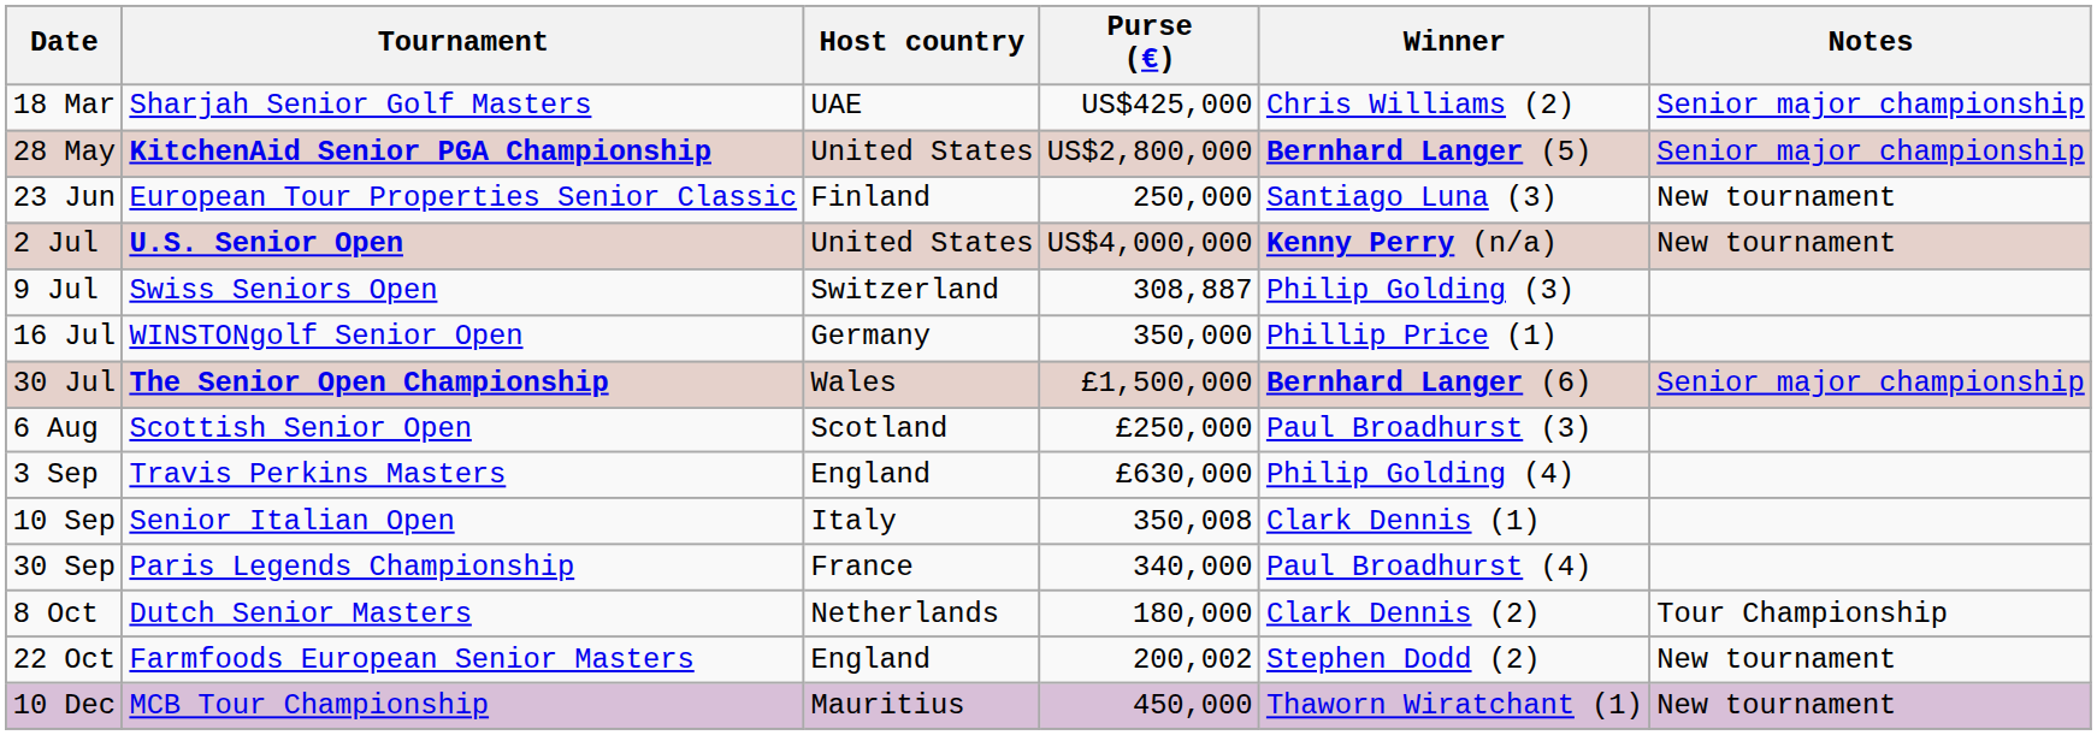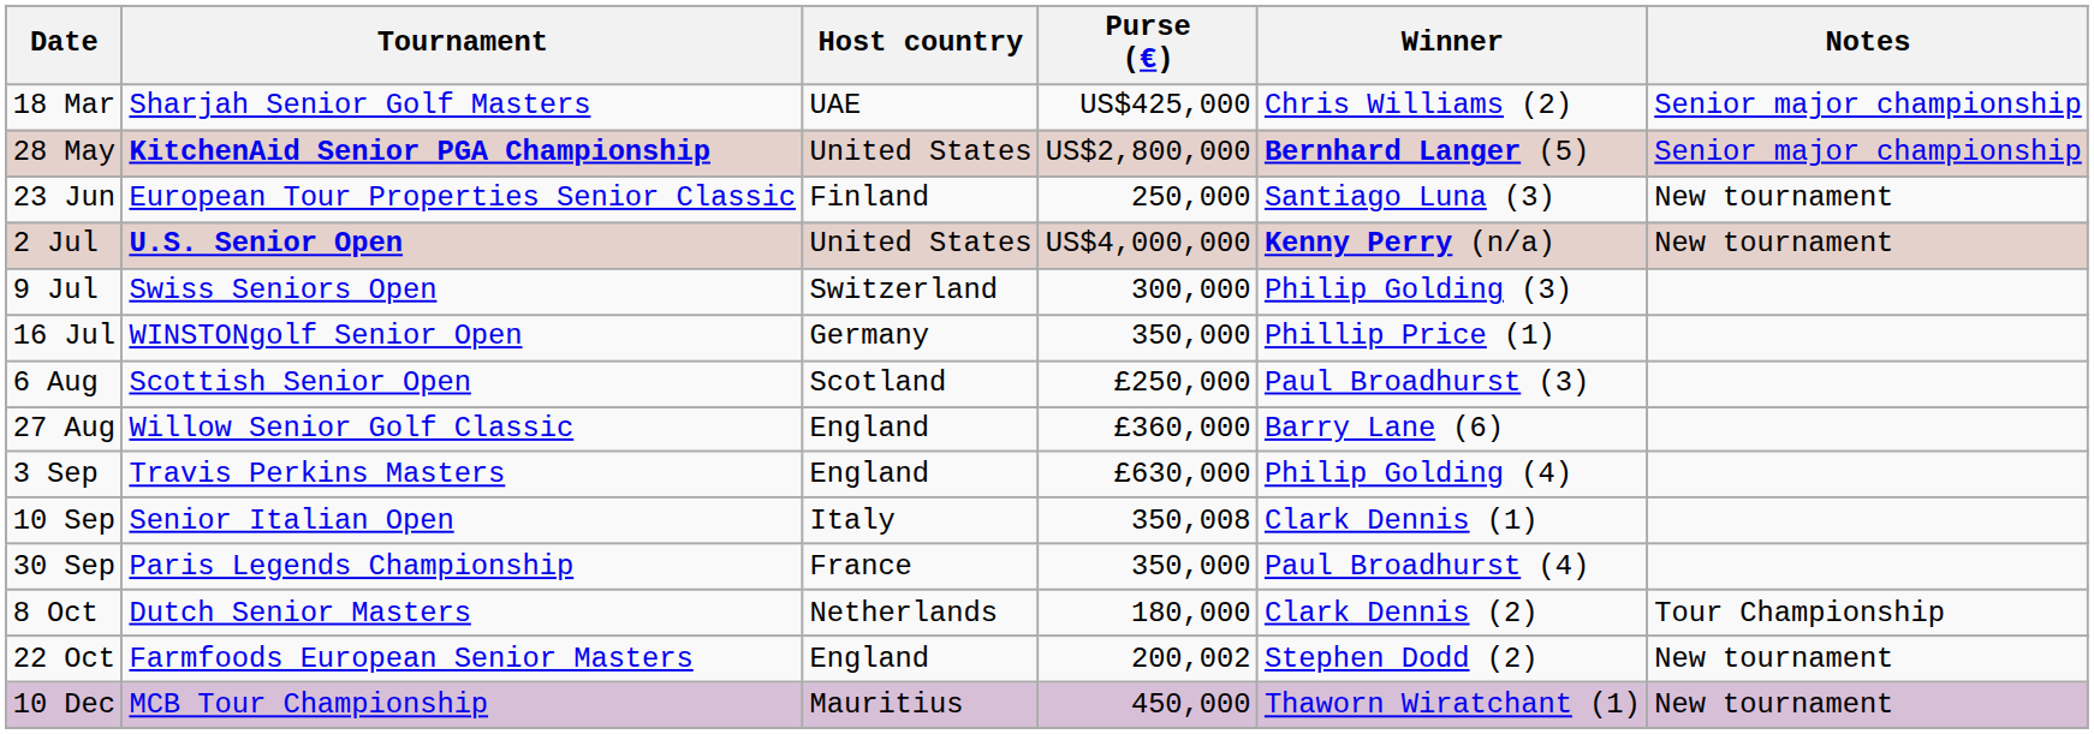 <table class="wikitable" style="font-size:95%">
 <tr>
 <th>Date</th>
 <th>Tournament</th>
 <th>Host country</th>
 <th>Purse<br>(<a href='#'>€</a>)</th>
 <th>Winner</th>
 <th>Notes</th>
 </tr>
 <tr>
 <td>18 Mar</td>
 <td><a href='#'>Sharjah Senior Golf Masters</a></td>
 <td>UAE</td>
 <td align=right>US$425,000</td>
 <td> <a href='#'>Chris Williams</a> (2)</td>
 <td><a href='#'>Senior major championship</a></td>
 </tr>
 <tr style="background:#e5d1cb;">
 <td>28 May</td>
 <td><strong><a href='#'>KitchenAid Senior PGA Championship</a></strong></td>
 <td>United States</td>
 <td align=right>US$2,800,000</td>
 <td> <strong><a href='#'>Bernhard Langer</a></strong> (5)</td>
 <td><a href='#'>Senior major championship</a></td>
 </tr>
 <tr>
 <td>23 Jun</td>
 <td><a href='#'>European Tour Properties Senior Classic</a></td>
 <td>Finland</td>
 <td align=right>250,000</td>
 <td> <a href='#'>Santiago Luna</a> (3)</td>
 <td>New tournament</td>
 </tr>
 <tr style="background:#e5d1cb;">
 <td>2 Jul</td>
 <td><strong><a href='#'>U.S. Senior Open</a></strong></td>
 <td>United States</td>
 <td align=right>US$4,000,000</td>
 <td> <strong><a href='#'>Kenny Perry</a></strong> (n/a)</td>
 <td>New tournament</td>
 </tr>
 <tr>
 <td>9 Jul</td>
 <td><a href='#'>Swiss Seniors Open</a></td>
 <td>Switzerland</td>
-<td align=right>308,887</td>
+<td align=right>300,000</td>
 <td> <a href='#'>Philip Golding</a> (3)</td>
 <td></td>
 </tr>
 <tr>
 <td>16 Jul</td>
 <td><a href='#'>WINSTONgolf Senior Open</a></td>
 <td>Germany</td>
 <td align=right>350,000</td>
 <td> <a href='#'>Phillip Price</a> (1)</td>
 <td></td>
 </tr>
-<tr style="background:#e5d1cb;">
-<td>30 Jul</td>
-<td><strong><a href='#'>The Senior Open Championship</a></strong></td>
-<td>Wales</td>
-<td align=right>£1,500,000</td>
-<td> <strong><a href='#'>Bernhard Langer</a></strong> (6)</td>
-<td><a href='#'>Senior major championship</a></td>
-</tr>
 <tr>
 <td>6 Aug</td>
 <td><a href='#'>Scottish Senior Open</a></td>
 <td>Scotland</td>
 <td align=right>£250,000</td>
 <td> <a href='#'>Paul Broadhurst</a> (3)</td>
+<td></td>
+</tr>
+<tr>
+<td>27 Aug</td>
+<td><a href='#'>Willow Senior Golf Classic</a></td>
+<td>England</td>
+<td align=right>£360,000</td>
+<td> <a href='#'>Barry Lane</a> (6)</td>
 <td></td>
 </tr>
 <tr>
 <td>3 Sep</td>
 <td><a href='#'>Travis Perkins Masters</a></td>
 <td>England</td>
 <td align=right>£630,000</td>
 <td> <a href='#'>Philip Golding</a> (4)</td>
 <td></td>
 </tr>
 <tr>
 <td>10 Sep</td>
 <td><a href='#'>Senior Italian Open</a></td>
 <td>Italy</td>
 <td align=right>350,008</td>
 <td> <a href='#'>Clark Dennis</a> (1)</td>
 <td></td>
 </tr>
 <tr>
 <td>30 Sep</td>
 <td><a href='#'>Paris Legends Championship</a></td>
 <td>France</td>
-<td align=right>340,000</td>
+<td align=right>350,000</td>
 <td> <a href='#'>Paul Broadhurst</a> (4)</td>
 <td></td>
 </tr>
 <tr>
 <td>8 Oct</td>
 <td><a href='#'>Dutch Senior Masters</a></td>
 <td>Netherlands</td>
 <td align=right>180,000</td>
 <td> <a href='#'>Clark Dennis</a> (2)</td>
 <td>Tour Championship</td>
 </tr>
 <tr>
 <td>22 Oct</td>
 <td><a href='#'>Farmfoods European Senior Masters</a></td>
 <td>England</td>
 <td align=right>200,002</td>
 <td> <a href='#'>Stephen Dodd</a> (2)</td>
 <td>New tournament</td>
 </tr>
 <tr style="background:thistle;">
 <td>10 Dec</td>
 <td><a href='#'>MCB Tour Championship</a></td>
 <td>Mauritius</td>
 <td align=right>450,000</td>
 <td> <a href='#'>Thaworn Wiratchant</a> (1)</td>
 <td>New tournament</td>
 </tr>
 </table>
